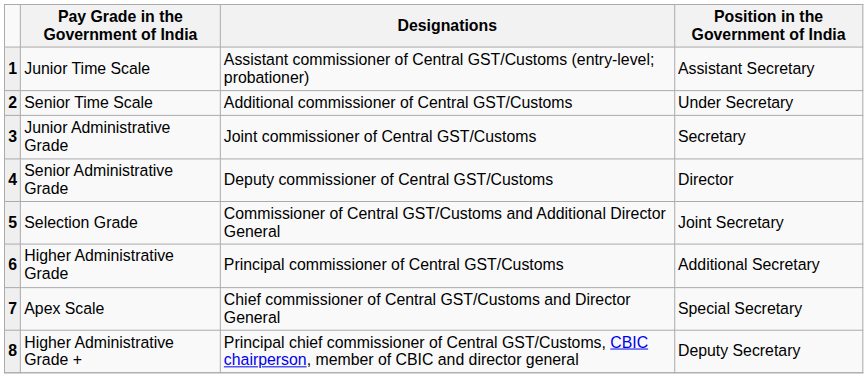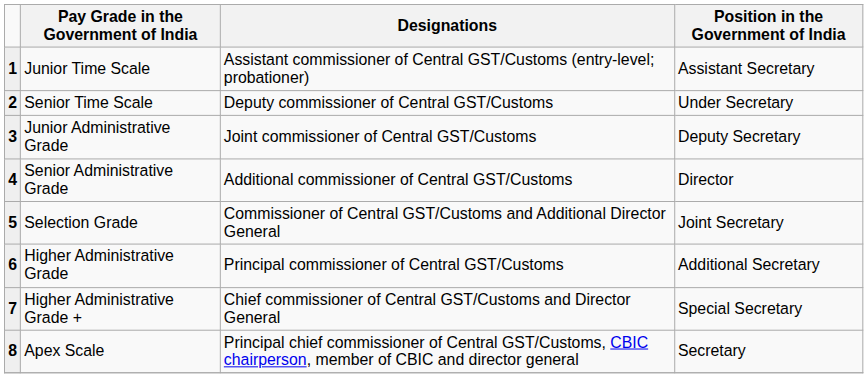 <table class="wikitable plainrowheaders">
 <tr>
 <td></td>
 <th scope="col">Pay Grade in the Government of India</th>
 <th scope="col">Designations</th>
 <th scope="col">Position in the Government of India</th>
 </tr>
 <tr>
 <th scope="row" style="background:#efefef;">1</th>
 <td>Junior Time Scale</td>
 <td>Assistant commissioner of Central GST/Customs (entry-level; probationer)</td>
 <td>Assistant Secretary</td>
 </tr>
 <tr>
 <th scope="row" style="background:#efefef;">2</th>
 <td>Senior Time Scale</td>
-<td>Additional commissioner of Central GST/Customs</td>
+<td>Deputy commissioner of Central GST/Customs</td>
 <td>Under Secretary</td>
 </tr>
 <tr>
 <th scope="row" style="background:#efefef;">3</th>
 <td>Junior Administrative Grade</td>
 <td>Joint commissioner of Central GST/Customs</td>
-<td>Secretary</td>
+<td>Deputy Secretary</td>
 </tr>
 <tr>
 <th scope="row" style="background:#efefef;">4</th>
 <td>Senior Administrative Grade</td>
-<td>Deputy commissioner of Central GST/Customs</td>
+<td>Additional commissioner of Central GST/Customs</td>
 <td>Director</td>
 </tr>
 <tr>
 <th scope="row" style="background:#efefef;">5</th>
 <td>Selection Grade</td>
 <td>Commissioner of Central GST/Customs and Additional Director General</td>
 <td>Joint Secretary</td>
 </tr>
 <tr>
 <th scope="row" style="background:#efefef;">6</th>
 <td>Higher Administrative Grade</td>
 <td>Principal commissioner of Central GST/Customs</td>
 <td>Additional Secretary</td>
 </tr>
 <tr>
 <th scope="row" style="background:#efefef;">7</th>
-<td>Apex Scale</td>
+<td>Higher Administrative Grade +</td>
 <td>Chief commissioner of Central GST/Customs and Director General</td>
 <td>Special Secretary</td>
 </tr>
 <tr>
 <th scope="row" style="background:#efefef;">8</th>
-<td>Higher Administrative Grade +</td>
+<td>Apex Scale</td>
 <td>Principal chief commissioner of Central GST/Customs, <a href='#'>CBIC chairperson</a>, member of CBIC and director general</td>
-<td>Deputy Secretary</td>
+<td>Secretary</td>
 </tr>
 <tr>
 </tr>
 </table>
